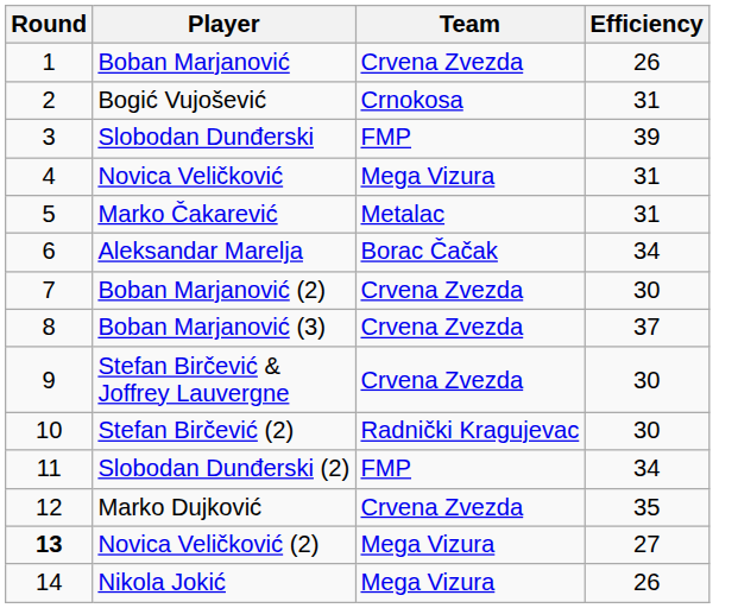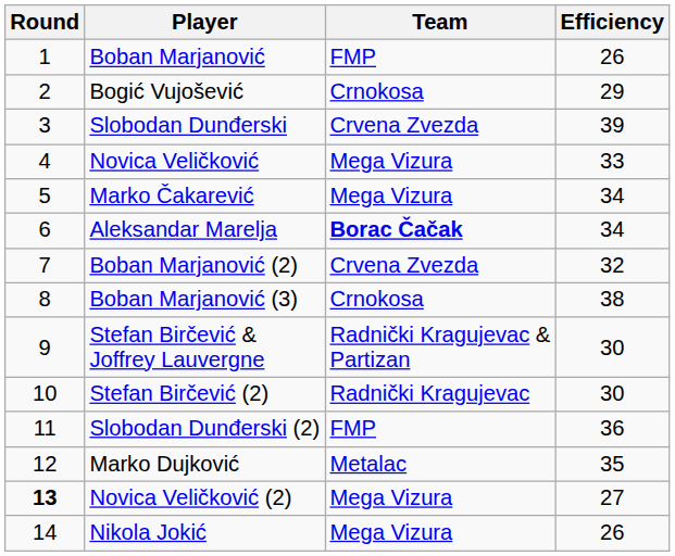 <table class="wikitable sortable" style="text-align: center;">
 <tr>
 <th align="center">Round</th>
 <th align="center">Player</th>
 <th align="center">Team</th>
 <th align="center">Efficiency</th>
 </tr>
 <tr>
 <td>1</td>
 <td align="left"> <a href='#'>Boban Marjanović</a></td>
-<td align="left"><a href='#'>Crvena Zvezda</a></td>
+<td align="left"><a href='#'>FMP</a></td>
 <td>26</td>
 </tr>
 <tr>
 <td>2</td>
 <td align="left"> Bogić Vujošević</td>
 <td align="left"><a href='#'>Crnokosa</a></td>
-<td>31</td>
+<td>29</td>
 </tr>
 <tr>
 <td>3</td>
 <td align="left"> <a href='#'>Slobodan Dunđerski</a></td>
-<td align="left"><a href='#'>FMP</a></td>
+<td align="left"><a href='#'>Crvena Zvezda</a></td>
 <td>39</td>
 </tr>
 <tr>
 <td>4</td>
 <td align="left"> <a href='#'>Novica Veličković</a></td>
 <td align="left"><a href='#'>Mega Vizura</a></td>
-<td>31</td>
+<td>33</td>
 </tr>
 <tr>
 <td>5</td>
 <td align="left"> <a href='#'>Marko Čakarević</a></td>
-<td align="left"><a href='#'>Metalac</a></td>
-<td>31</td>
+<td align="left"><a href='#'>Mega Vizura</a></td>
+<td>34</td>
 </tr>
 <tr>
 <td>6</td>
 <td align="left"> <a href='#'>Aleksandar Marelja</a></td>
-<td align="left"><a href='#'>Borac Čačak</a></td>
+<td align="left"><strong><a href='#'>Borac Čačak</a></strong></td>
 <td>34</td>
 </tr>
 <tr>
 <td>7</td>
 <td align="left"> <a href='#'>Boban Marjanović</a> (2)</td>
 <td align="left"><a href='#'>Crvena Zvezda</a></td>
-<td>30</td>
+<td>32</td>
 </tr>
 <tr>
 <td>8</td>
 <td align="left"> <a href='#'>Boban Marjanović</a> (3)</td>
-<td align="left"><a href='#'>Crvena Zvezda</a></td>
-<td>37</td>
+<td align="left"><a href='#'>Crnokosa</a></td>
+<td>38</td>
 </tr>
 <tr>
 <td>9</td>
 <td align="left"> <a href='#'>Stefan Birčević</a> & <br> <a href='#'>Joffrey Lauvergne</a></td>
-<td align="left"><a href='#'>Crvena Zvezda</a></td>
+<td align="left"><a href='#'>Radnički Kragujevac</a>  & <br><a href='#'>Partizan</a></td>
 <td>30</td>
 </tr>
 <tr>
 <td>10</td>
 <td align="left"> <a href='#'>Stefan Birčević</a> (2)</td>
 <td align="left"><a href='#'>Radnički Kragujevac</a></td>
 <td>30</td>
 </tr>
 <tr>
 <td>11</td>
 <td align="left"> <a href='#'>Slobodan Dunđerski</a> (2)</td>
 <td align="left"><a href='#'>FMP</a></td>
-<td>34</td>
+<td>36</td>
 </tr>
 <tr>
 <td>12</td>
 <td align="left"> Marko Dujković</td>
-<td align="left"><a href='#'>Crvena Zvezda</a></td>
+<td align="left"><a href='#'>Metalac</a></td>
 <td>35</td>
 </tr>
 <tr>
 <td><strong>13</strong></td>
 <td align="left"> <a href='#'>Novica Veličković</a> (2)</td>
 <td align="left"><a href='#'>Mega Vizura</a></td>
 <td>27</td>
 </tr>
 <tr>
 <td>14</td>
 <td align="left"> <a href='#'>Nikola Jokić</a></td>
 <td align="left"><a href='#'>Mega Vizura</a></td>
 <td>26</td>
 </tr>
 </table>
